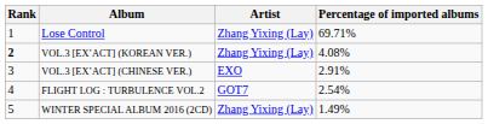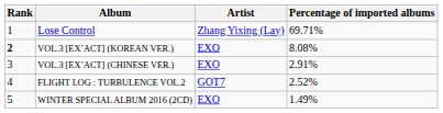 <table class="wikitable sortable">
 <tr>
 <th>Rank</th>
 <th class="unsortable">Album</th>
 <th>Artist</th>
 <th>Percentage of imported albums</th>
 </tr>
 <tr>
 <td>1</td>
 <td><a href='#'>Lose Control</a></td>
 <td><a href='#'>Zhang Yixing (Lay)</a></td>
 <td>69.71%</td>
 </tr>
 <tr>
 <td><strong>2</strong></td>
 <td><small>VOL.3 [EX’ACT] (KOREAN VER.)</small></td>
-<td><a href='#'>Zhang Yixing (Lay)</a></td>
-<td>4.08%</td>
+<td><a href='#'>EXO</a></td>
+<td>8.08%</td>
 </tr>
 <tr>
 <td>3</td>
 <td><small>VOL.3 [EX’ACT] (CHINESE VER.)</small></td>
 <td><a href='#'>EXO</a></td>
 <td>2.91%</td>
 </tr>
 <tr>
 <td>4</td>
 <td><small>FLIGHT LOG : TURBULENCE VOL.2</small></td>
 <td><a href='#'>GOT7</a></td>
-<td>2.54%</td>
+<td>2.52%</td>
 </tr>
 <tr>
 <td>5</td>
 <td><small>WINTER SPECIAL ALBUM 2016 (2CD)</small></td>
-<td><a href='#'>Zhang Yixing (Lay)</a></td>
+<td><a href='#'>EXO</a></td>
 <td>1.49%</td>
 </tr>
 </table>
